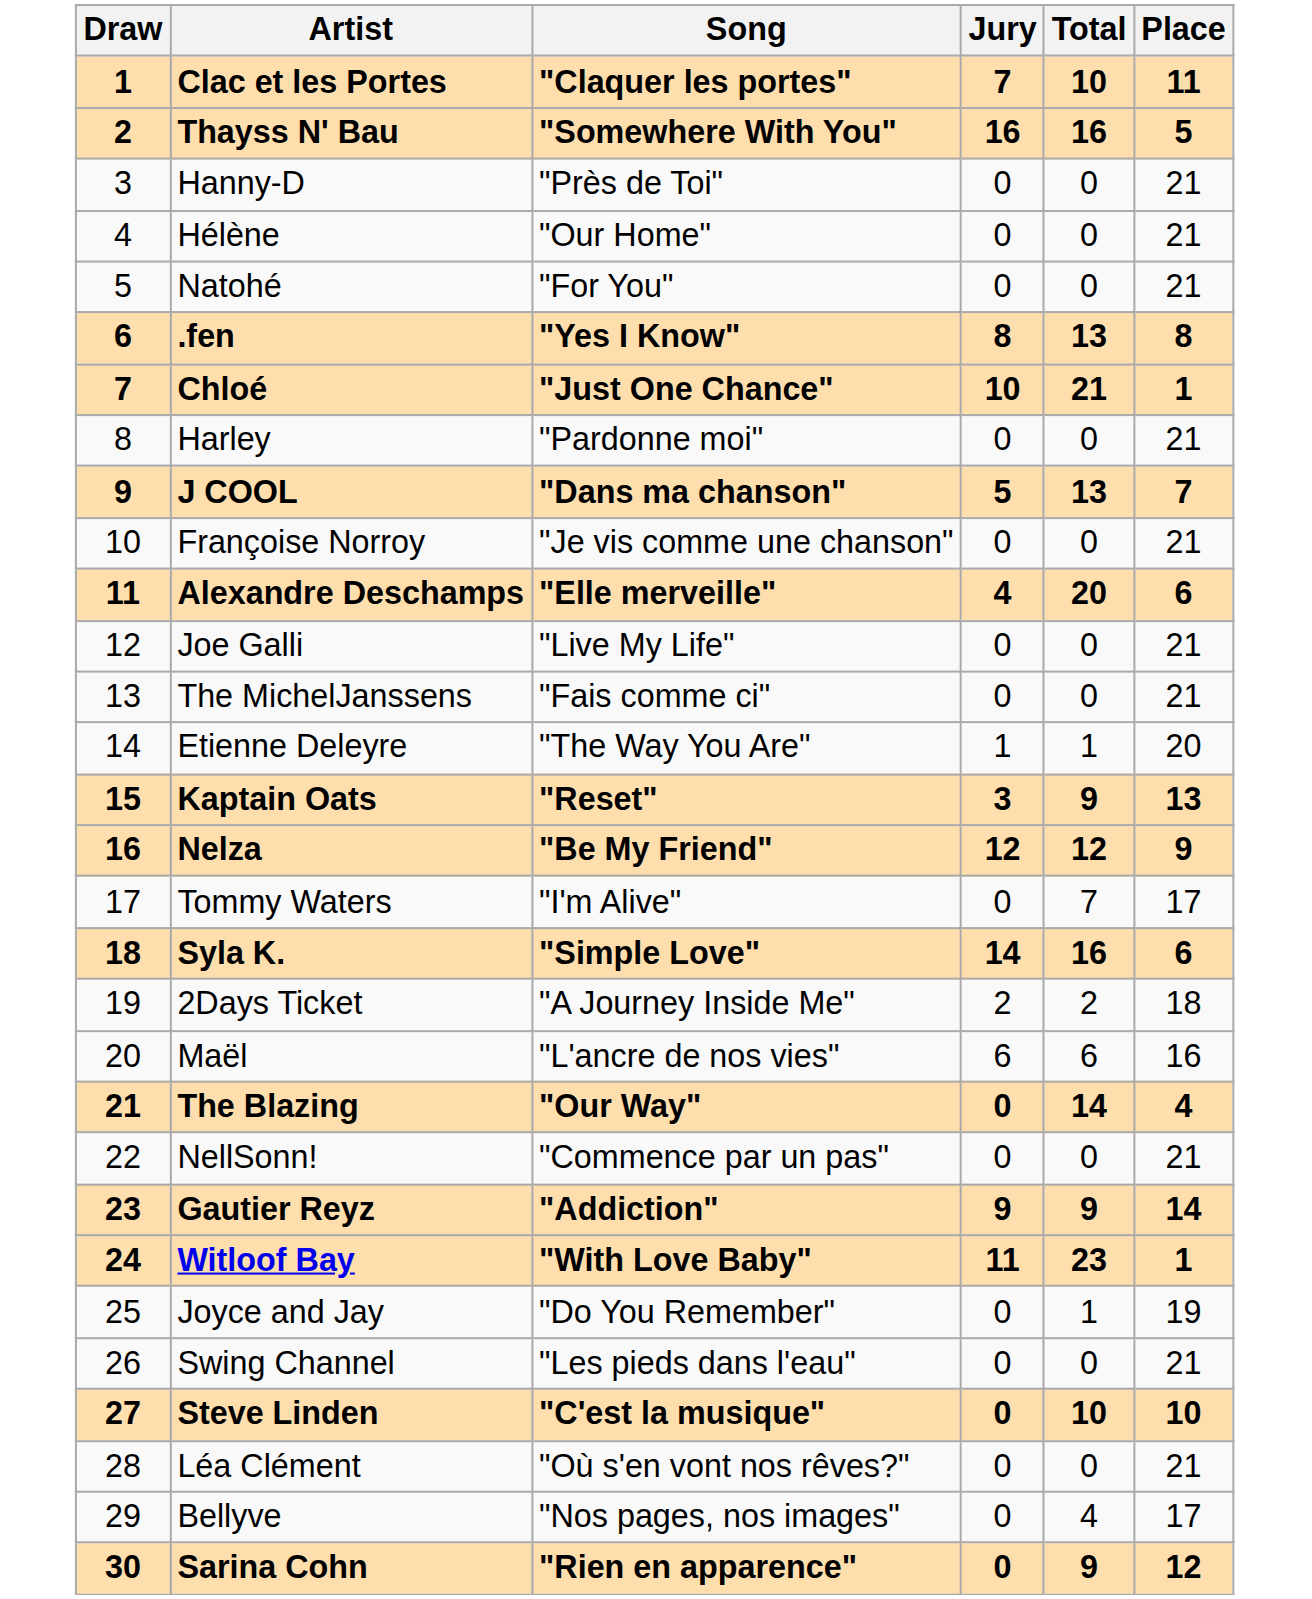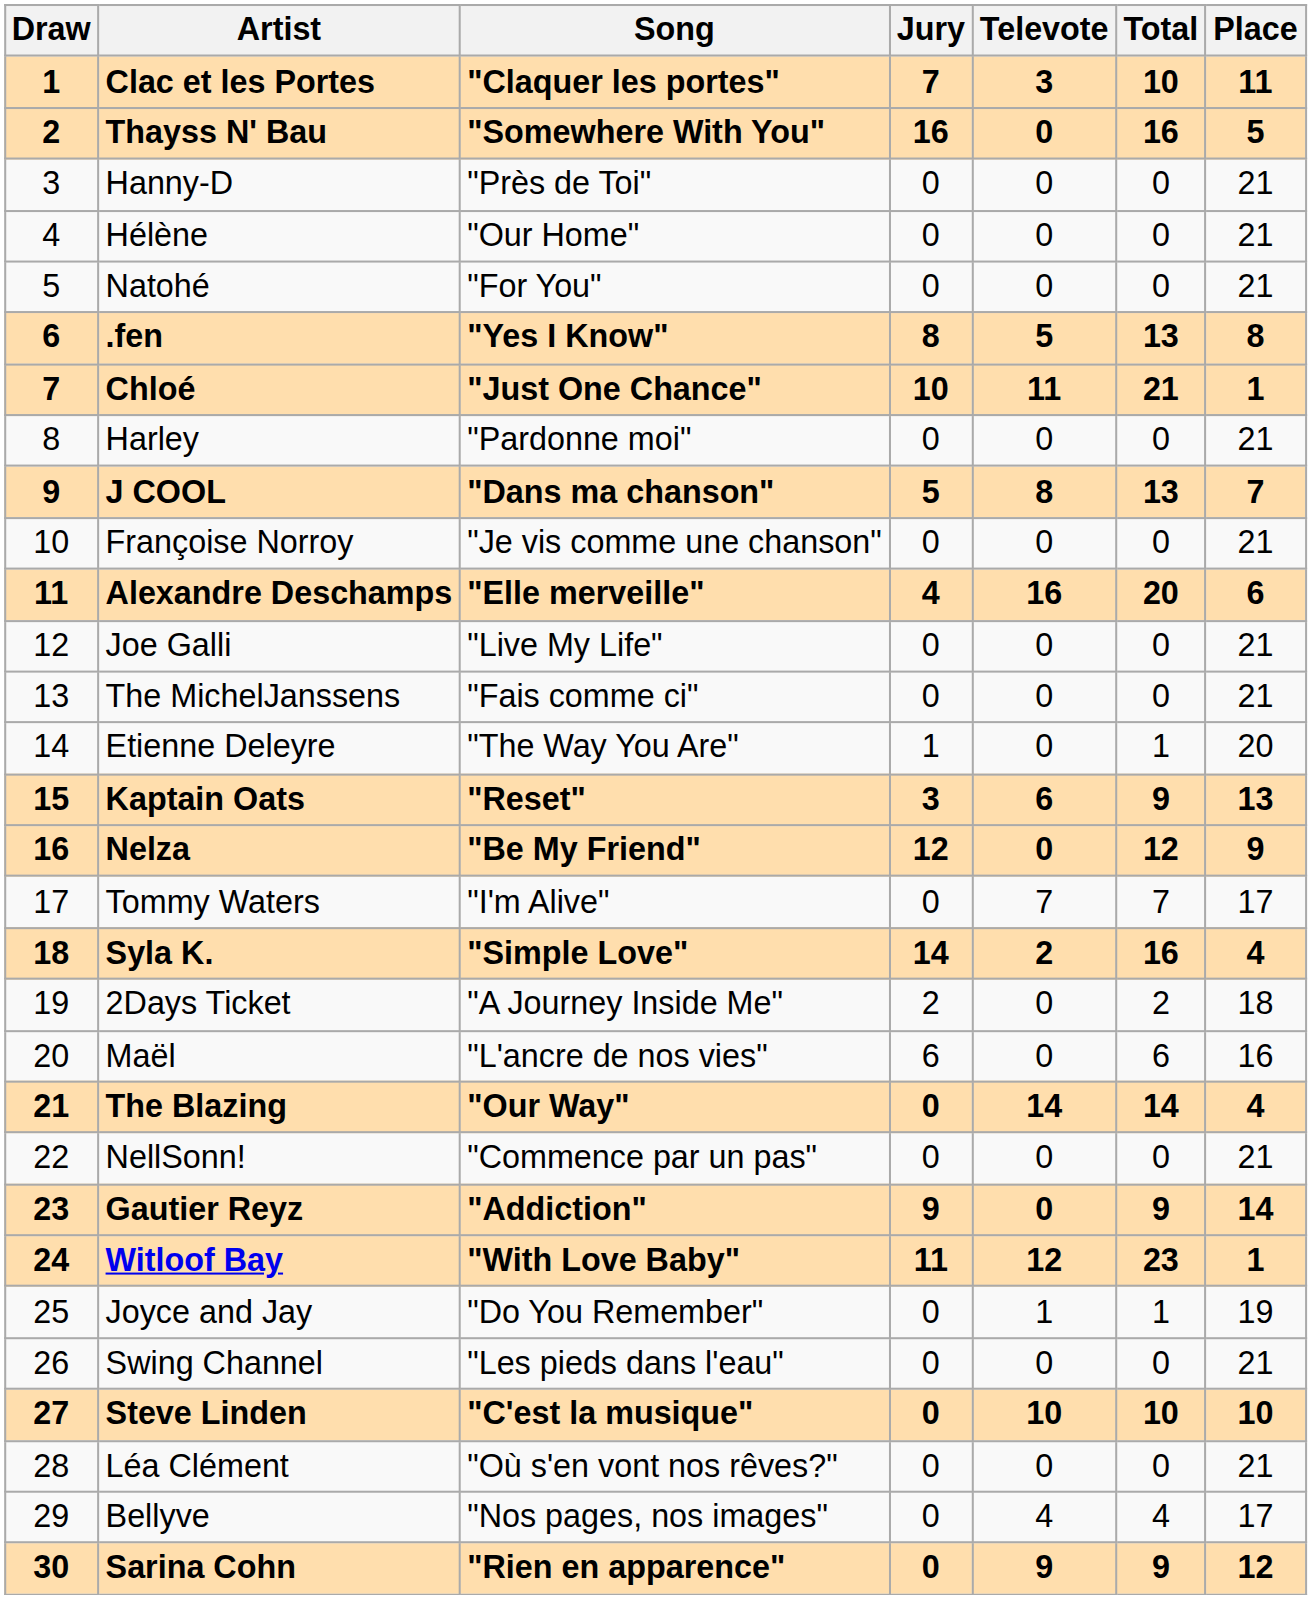 <table class="sortable wikitable" style="margin: 1em auto 1em auto; text-align:center">
 <tr>
 <th>Draw</th>
 <th>Artist</th>
 <th>Song</th>
 <th>Jury</th>
+<th>Televote</th>
 <th>Total</th>
 <th>Place</th>
 </tr>
 <tr style="font-weight:bold; background:navajowhite;">
 <td>1</td>
 <td align="left">Clac et les Portes</td>
 <td align="left">"Claquer les portes"</td>
 <td>7</td>
+<td>3</td>
 <td>10</td>
 <td>11</td>
 </tr>
 <tr style="font-weight:bold; background:navajowhite;">
 <td>2</td>
 <td align="left">Thayss N' Bau</td>
 <td align="left">"Somewhere With You"</td>
 <td>16</td>
+<td>0</td>
 <td>16</td>
 <td>5</td>
 </tr>
 <tr>
 <td>3</td>
 <td align="left">Hanny-D</td>
 <td align="left">"Près de Toi"</td>
+<td>0</td>
 <td>0</td>
 <td>0</td>
 <td>21</td>
 </tr>
 <tr>
 <td>4</td>
 <td align="left">Hélène</td>
 <td align="left">"Our Home"</td>
 <td>0</td>
 <td>0</td>
+<td>0</td>
 <td>21</td>
 </tr>
 <tr>
 <td>5</td>
 <td align="left">Natohé</td>
 <td align="left">"For You"</td>
+<td>0</td>
 <td>0</td>
 <td>0</td>
 <td>21</td>
 </tr>
 <tr style="font-weight:bold; background:navajowhite;">
 <td>6</td>
 <td align="left">.fen</td>
 <td align="left">"Yes I Know"</td>
 <td>8</td>
+<td>5</td>
 <td>13</td>
 <td>8</td>
 </tr>
 <tr style="font-weight:bold; background:navajowhite;">
 <td>7</td>
 <td align="left">Chloé</td>
 <td align="left">"Just One Chance"</td>
 <td>10</td>
+<td>11</td>
 <td>21</td>
 <td>1</td>
 </tr>
 <tr>
 <td>8</td>
 <td align="left">Harley</td>
 <td align="left">"Pardonne moi"</td>
 <td>0</td>
 <td>0</td>
+<td>0</td>
 <td>21</td>
 </tr>
 <tr style="font-weight:bold; background:navajowhite;">
 <td>9</td>
 <td align="left">J COOL</td>
 <td align="left">"Dans ma chanson"</td>
 <td>5</td>
+<td>8</td>
 <td>13</td>
 <td>7</td>
 </tr>
 <tr>
 <td>10</td>
 <td align="left">Françoise Norroy</td>
 <td align="left">"Je vis comme une chanson"</td>
 <td>0</td>
 <td>0</td>
+<td>0</td>
 <td>21</td>
 </tr>
 <tr style="font-weight:bold; background:navajowhite;">
 <td>11</td>
 <td align="left">Alexandre Deschamps</td>
 <td align="left">"Elle merveille"</td>
 <td>4</td>
+<td>16</td>
 <td>20</td>
 <td>6</td>
 </tr>
 <tr>
 <td>12</td>
 <td align="left">Joe Galli</td>
 <td align="left">"Live My Life"</td>
+<td>0</td>
 <td>0</td>
 <td>0</td>
 <td>21</td>
 </tr>
 <tr>
 <td>13</td>
 <td align="left">The MichelJanssens</td>
 <td align="left">"Fais comme ci"</td>
 <td>0</td>
 <td>0</td>
+<td>0</td>
 <td>21</td>
 </tr>
 <tr>
 <td>14</td>
 <td align="left">Etienne Deleyre</td>
 <td align="left">"The Way You Are"</td>
 <td>1</td>
+<td>0</td>
 <td>1</td>
 <td>20</td>
 </tr>
 <tr style="font-weight:bold; background:navajowhite;">
 <td>15</td>
 <td align="left">Kaptain Oats</td>
 <td align="left">"Reset"</td>
 <td>3</td>
+<td>6</td>
 <td>9</td>
 <td>13</td>
 </tr>
 <tr style="font-weight:bold; background:navajowhite;">
 <td>16</td>
 <td align="left">Nelza</td>
 <td align="left">"Be My Friend"</td>
 <td>12</td>
+<td>0</td>
 <td>12</td>
 <td>9</td>
 </tr>
 <tr>
 <td>17</td>
 <td align="left">Tommy Waters</td>
 <td align="left">"I'm Alive"</td>
 <td>0</td>
 <td>7</td>
+<td>7</td>
 <td>17</td>
 </tr>
 <tr style="font-weight:bold; background:navajowhite;">
 <td>18</td>
 <td align="left">Syla K.</td>
 <td align="left">"Simple Love"</td>
 <td>14</td>
+<td>2</td>
 <td>16</td>
-<td>6</td>
+<td>4</td>
 </tr>
 <tr>
 <td>19</td>
 <td align="left">2Days Ticket</td>
 <td align="left">"A Journey Inside Me"</td>
 <td>2</td>
+<td>0</td>
 <td>2</td>
 <td>18</td>
 </tr>
 <tr>
 <td>20</td>
 <td align="left">Maël</td>
 <td align="left">"L'ancre de nos vies"</td>
 <td>6</td>
+<td>0</td>
 <td>6</td>
 <td>16</td>
 </tr>
 <tr style="font-weight:bold; background:navajowhite;">
 <td>21</td>
 <td align="left">The Blazing</td>
 <td align="left">"Our Way"</td>
 <td>0</td>
 <td>14</td>
+<td>14</td>
 <td>4</td>
 </tr>
 <tr>
 <td>22</td>
 <td align="left">NellSonn!</td>
 <td align="left">"Commence par un pas"</td>
+<td>0</td>
 <td>0</td>
 <td>0</td>
 <td>21</td>
 </tr>
 <tr style="font-weight:bold; background:navajowhite;">
 <td>23</td>
 <td align="left">Gautier Reyz</td>
 <td align="left">"Addiction"</td>
 <td>9</td>
+<td>0</td>
 <td>9</td>
 <td>14</td>
 </tr>
 <tr style="font-weight:bold; background:navajowhite;">
 <td>24</td>
 <td align="left"><a href='#'>Witloof Bay</a></td>
 <td align="left">"With Love Baby"</td>
 <td>11</td>
+<td>12</td>
 <td>23</td>
 <td>1</td>
 </tr>
 <tr>
 <td>25</td>
 <td align="left">Joyce and Jay</td>
 <td align="left">"Do You Remember"</td>
 <td>0</td>
 <td>1</td>
+<td>1</td>
 <td>19</td>
 </tr>
 <tr>
 <td>26</td>
 <td align="left">Swing Channel</td>
 <td align="left">"Les pieds dans l'eau"</td>
+<td>0</td>
 <td>0</td>
 <td>0</td>
 <td>21</td>
 </tr>
 <tr style="font-weight:bold; background:navajowhite;">
 <td>27</td>
 <td align="left">Steve Linden</td>
 <td align="left">"C'est la musique"</td>
 <td>0</td>
 <td>10</td>
 <td>10</td>
+<td>10</td>
 </tr>
 <tr>
 <td>28</td>
 <td align="left">Léa Clément</td>
 <td align="left">"Où s'en vont nos rêves?"</td>
+<td>0</td>
 <td>0</td>
 <td>0</td>
 <td>21</td>
 </tr>
 <tr>
 <td>29</td>
 <td align="left">Bellyve</td>
 <td align="left">"Nos pages, nos images"</td>
 <td>0</td>
 <td>4</td>
+<td>4</td>
 <td>17</td>
 </tr>
 <tr style="font-weight:bold; background:navajowhite;">
 <td>30</td>
 <td align="left">Sarina Cohn</td>
 <td align="left">"Rien en apparence"</td>
 <td>0</td>
 <td>9</td>
+<td>9</td>
 <td>12</td>
 </tr>
 </table>
